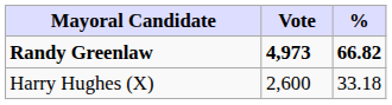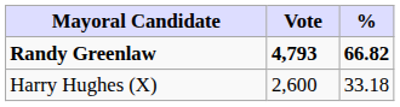 <table class="wikitable">
 <tr>
 <th style="background:#ddf; width:200px;">Mayoral Candidate</th>
 <th style="background:#ddf; width:50px;">Vote</th>
 <th style="background:#ddf; width:30px;">%</th>
 </tr>
 <tr>
 <td><strong>Randy Greenlaw</strong></td>
-<td><strong>4,973</strong></td>
+<td><strong>4,793</strong></td>
 <td><strong>66.82</strong></td>
 </tr>
 <tr>
 <td>Harry Hughes (X)</td>
 <td>2,600</td>
 <td>33.18</td>
 </tr>
 </table>
